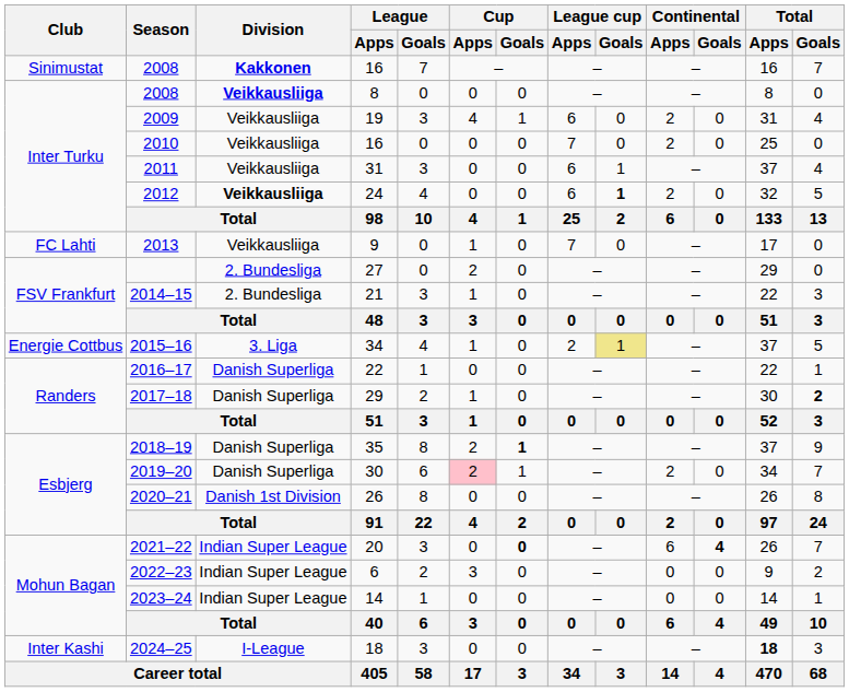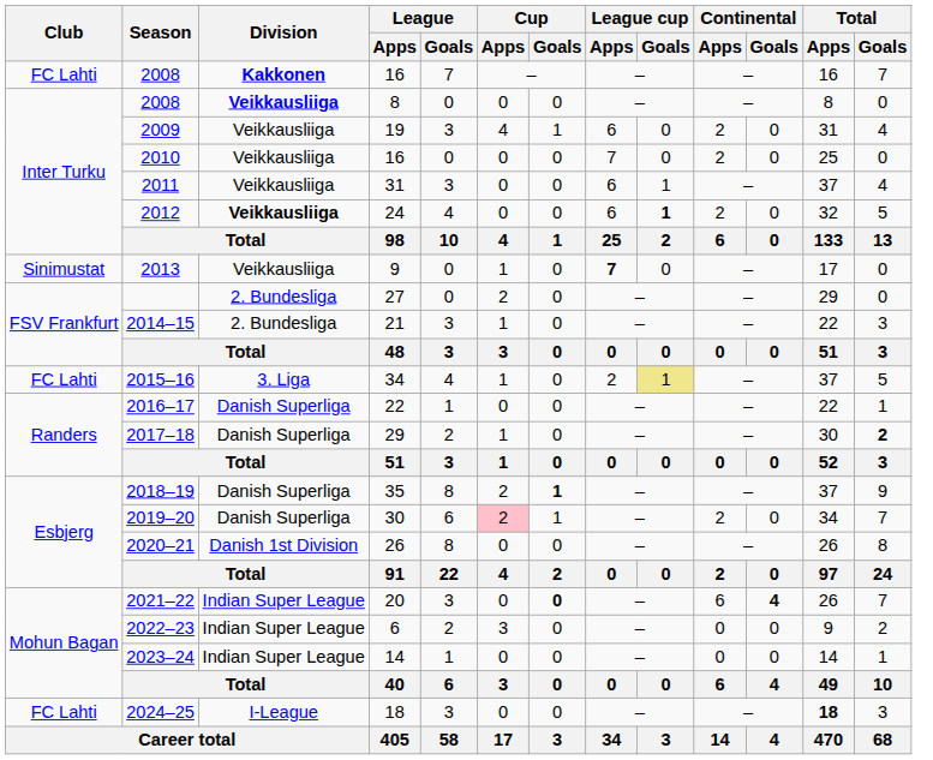 <table class="wikitable" style="text-align: center;">
 <tr>
 <th rowspan=2>Club</th>
 <th rowspan=2>Season</th>
 <th rowspan=2>Division</th>
 <th colspan=2>League</th>
 <th colspan=2>Cup</th>
 <th colspan=2>League cup</th>
 <th colspan=2>Continental</th>
 <th colspan=2>Total</th>
 </tr>
 <tr>
 <th>Apps</th>
 <th>Goals</th>
 <th>Apps</th>
 <th>Goals</th>
 <th>Apps</th>
 <th>Goals</th>
 <th>Apps</th>
 <th>Goals</th>
 <th>Apps</th>
 <th>Goals</th>
 </tr>
 <tr>
-<td><a href='#'>Sinimustat</a></td>
+<td><a href='#'>FC Lahti</a></td>
 <td><a href='#'>2008</a></td>
 <td><strong><a href='#'>Kakkonen</a></strong></td>
 <td>16</td>
 <td>7</td>
 <td colspan="2">–</td>
 <td colspan="2">–</td>
 <td colspan="2">–</td>
 <td>16</td>
 <td>7</td>
 </tr>
 <tr>
 <td rowspan="6"><a href='#'>Inter Turku</a></td>
 <td><a href='#'>2008</a></td>
 <td><strong><a href='#'>Veikkausliiga</a></strong></td>
 <td>8</td>
 <td>0</td>
 <td>0</td>
 <td>0</td>
 <td colspan="2">–</td>
 <td colspan="2">–</td>
 <td>8</td>
 <td>0</td>
 </tr>
 <tr>
 <td><a href='#'>2009</a></td>
 <td>Veikkausliiga</td>
 <td>19</td>
 <td>3</td>
 <td>4</td>
 <td>1</td>
 <td>6</td>
 <td>0</td>
 <td>2</td>
 <td>0</td>
 <td>31</td>
 <td>4</td>
 </tr>
 <tr>
 <td><a href='#'>2010</a></td>
 <td>Veikkausliiga</td>
 <td>16</td>
 <td>0</td>
 <td>0</td>
 <td>0</td>
 <td>7</td>
 <td>0</td>
 <td>2</td>
 <td>0</td>
 <td>25</td>
 <td>0</td>
 </tr>
 <tr>
 <td><a href='#'>2011</a></td>
 <td>Veikkausliiga</td>
 <td>31</td>
 <td>3</td>
 <td>0</td>
 <td>0</td>
 <td>6</td>
 <td>1</td>
 <td colspan="2">–</td>
 <td>37</td>
 <td>4</td>
 </tr>
 <tr>
 <td><a href='#'>2012</a></td>
 <td><strong>Veikkausliiga</strong></td>
 <td>24</td>
 <td>4</td>
 <td>0</td>
 <td>0</td>
 <td>6</td>
 <td><strong>1</strong></td>
 <td>2</td>
 <td>0</td>
 <td>32</td>
 <td>5</td>
 </tr>
 <tr>
 <th colspan="2">Total</th>
 <th>98</th>
 <th>10</th>
 <th>4</th>
 <th>1</th>
 <th>25</th>
 <th>2</th>
 <th>6</th>
 <th>0</th>
 <th>133</th>
 <th>13</th>
 </tr>
 <tr>
-<td><a href='#'>FC Lahti</a></td>
+<td><a href='#'>Sinimustat</a></td>
 <td><a href='#'>2013</a></td>
 <td>Veikkausliiga</td>
 <td>9</td>
 <td>0</td>
 <td>1</td>
 <td>0</td>
-<td>7</td>
+<td><strong>7</strong></td>
 <td>0</td>
 <td colspan="2">–</td>
 <td>17</td>
 <td>0</td>
 </tr>
 <tr>
 <td rowspan="3"><a href='#'>FSV Frankfurt</a></td>
 <td></td>
 <td><a href='#'>2. Bundesliga</a></td>
 <td>27</td>
 <td>0</td>
 <td>2</td>
 <td>0</td>
 <td colspan="2">–</td>
 <td colspan="2">–</td>
 <td>29</td>
 <td>0</td>
 </tr>
 <tr>
 <td><a href='#'>2014–15</a></td>
 <td>2. Bundesliga</td>
 <td>21</td>
 <td>3</td>
 <td>1</td>
 <td>0</td>
 <td colspan="2">–</td>
 <td colspan="2">–</td>
 <td>22</td>
 <td>3</td>
 </tr>
 <tr>
 <th colspan="2">Total</th>
 <th>48</th>
 <th>3</th>
 <th>3</th>
 <th>0</th>
 <th>0</th>
 <th>0</th>
 <th>0</th>
 <th>0</th>
 <th>51</th>
 <th>3</th>
 </tr>
 <tr>
-<td><a href='#'>Energie Cottbus</a></td>
+<td><a href='#'>FC Lahti</a></td>
 <td><a href='#'>2015–16</a></td>
 <td><a href='#'>3. Liga</a></td>
 <td>34</td>
 <td>4</td>
 <td>1</td>
 <td>0</td>
 <td>2</td>
 <td style="background: khaki;">1</td>
 <td colspan="2">–</td>
 <td>37</td>
 <td>5</td>
 </tr>
 <tr>
 <td rowspan="3"><a href='#'>Randers</a></td>
 <td><a href='#'>2016–17</a></td>
 <td><a href='#'>Danish Superliga</a></td>
 <td>22</td>
 <td>1</td>
 <td>0</td>
 <td>0</td>
 <td colspan="2">–</td>
 <td colspan="2">–</td>
 <td>22</td>
 <td>1</td>
 </tr>
 <tr>
 <td><a href='#'>2017–18</a></td>
 <td>Danish Superliga</td>
 <td>29</td>
 <td>2</td>
 <td>1</td>
 <td>0</td>
 <td colspan="2">–</td>
 <td colspan="2">–</td>
 <td>30</td>
 <td><strong>2</strong></td>
 </tr>
 <tr>
 <th colspan="2">Total</th>
 <th>51</th>
 <th>3</th>
 <th>1</th>
 <th>0</th>
 <th>0</th>
 <th>0</th>
 <th>0</th>
 <th>0</th>
 <th>52</th>
 <th>3</th>
 </tr>
 <tr>
 <td rowspan="4"><a href='#'>Esbjerg</a></td>
 <td><a href='#'>2018–19</a></td>
 <td>Danish Superliga</td>
 <td>35</td>
 <td>8</td>
 <td>2</td>
 <td><strong>1</strong></td>
 <td colspan="2">–</td>
 <td colspan="2">–</td>
 <td>37</td>
 <td>9</td>
 </tr>
 <tr>
 <td><a href='#'>2019–20</a></td>
 <td>Danish Superliga</td>
 <td>30</td>
 <td>6</td>
 <td style="background: pink;">2</td>
 <td>1</td>
 <td colspan="2">–</td>
 <td>2</td>
 <td>0</td>
 <td>34</td>
 <td>7</td>
 </tr>
 <tr>
 <td><a href='#'>2020–21</a></td>
 <td><a href='#'>Danish 1st Division</a></td>
 <td>26</td>
 <td>8</td>
 <td>0</td>
 <td>0</td>
 <td colspan="2">–</td>
 <td colspan="2">–</td>
 <td>26</td>
 <td>8</td>
 </tr>
 <tr>
 <th colspan="2">Total</th>
 <th>91</th>
 <th>22</th>
 <th>4</th>
 <th>2</th>
 <th>0</th>
 <th>0</th>
 <th>2</th>
 <th>0</th>
 <th>97</th>
 <th>24</th>
 </tr>
 <tr>
 <td rowspan="4"><a href='#'>Mohun Bagan</a></td>
 <td><a href='#'>2021–22</a></td>
 <td><a href='#'>Indian Super League</a></td>
 <td>20</td>
 <td>3</td>
 <td>0</td>
 <td><strong>0</strong></td>
 <td colspan="2">–</td>
 <td>6</td>
 <td><strong>4</strong></td>
 <td>26</td>
 <td>7</td>
 </tr>
 <tr>
 <td><a href='#'>2022–23</a></td>
 <td>Indian Super League</td>
 <td>6</td>
 <td>2</td>
 <td>3</td>
 <td>0</td>
 <td colspan="2">–</td>
 <td>0</td>
 <td>0</td>
 <td>9</td>
 <td>2</td>
 </tr>
 <tr>
 <td><a href='#'>2023–24</a></td>
 <td>Indian Super League</td>
 <td>14</td>
 <td>1</td>
 <td>0</td>
 <td>0</td>
 <td colspan="2">–</td>
 <td>0</td>
 <td>0</td>
 <td>14</td>
 <td>1</td>
 </tr>
 <tr>
 <th colspan="2">Total</th>
 <th>40</th>
 <th>6</th>
 <th>3</th>
 <th>0</th>
 <th>0</th>
 <th>0</th>
 <th>6</th>
 <th>4</th>
 <th>49</th>
 <th>10</th>
 </tr>
 <tr>
-<td><a href='#'>Inter Kashi</a></td>
+<td><a href='#'>FC Lahti</a></td>
 <td><a href='#'>2024–25</a></td>
 <td><a href='#'>I-League</a></td>
 <td>18</td>
 <td>3</td>
 <td>0</td>
 <td>0</td>
 <td colspan=2>–</td>
 <td colspan=2>–</td>
 <td><strong>18</strong></td>
 <td>3</td>
 </tr>
 <tr>
 <th colspan="3">Career total</th>
 <th>405</th>
 <th>58</th>
 <th>17</th>
 <th>3</th>
 <th>34</th>
 <th>3</th>
 <th>14</th>
 <th>4</th>
 <th>470</th>
 <th>68</th>
 </tr>
 </table>
